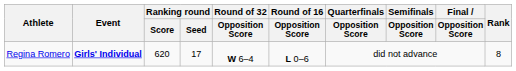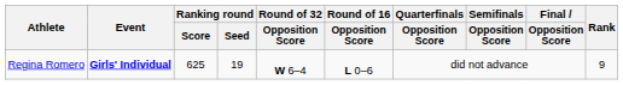 <table class="wikitable" style="font-size:90%;">
 <tr>
 <th rowspan="2">Athlete</th>
 <th rowspan="2">Event</th>
 <th colspan="2">Ranking round</th>
 <th>Round of 32</th>
 <th>Round of 16</th>
 <th>Quarterfinals</th>
 <th>Semifinals</th>
 <th>Final / </th>
 <th rowspan=2>Rank</th>
 </tr>
 <tr style="font-size:95%">
 <th>Score</th>
 <th>Seed</th>
 <th>Opposition<br>Score</th>
 <th>Opposition<br>Score</th>
 <th>Opposition<br>Score</th>
 <th>Opposition<br>Score</th>
 <th>Opposition<br>Score</th>
 </tr>
 <tr align=center>
 <td align=left><a href='#'>Regina Romero</a></td>
 <td><strong><a href='#'>Girls' Individual</a></strong></td>
-<td>620</td>
-<td>17</td>
+<td>625</td>
+<td>19</td>
 <td><br><strong>W</strong> 6–4</td>
 <td><br><strong>L</strong> 0–6</td>
 <td colspan=3>did not advance</td>
-<td>8</td>
+<td>9</td>
 </tr>
 </table>
